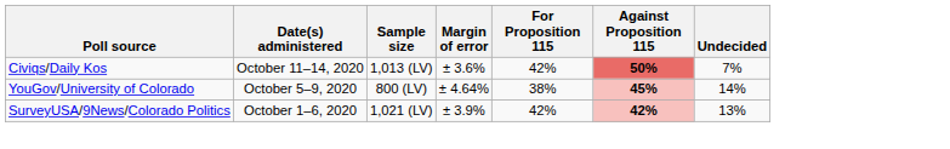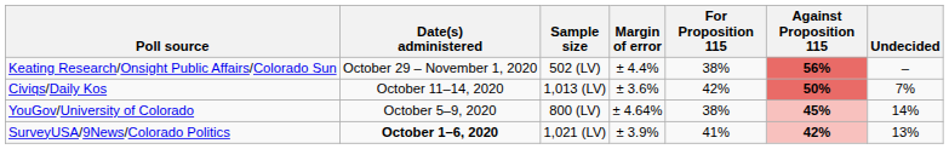 <table class="wikitable" style="font-size:90%;text-align:center;">
 <tr valign=bottom>
 <th>Poll source</th>
 <th>Date(s)<br>administered</th>
 <th>Sample<br>size</th>
 <th>Margin<br>of error</th>
 <th style="width:100px;">For Proposition 115</th>
 <th style="width:100px;">Against Proposition 115</th>
 <th>Undecided</th>
+</tr>
+<tr>
+<td style="text-align:left;"><a href='#'>Keating Research</a>/<a href='#'>Onsight Public Affairs</a>/<a href='#'>Colorado Sun</a></td>
+<td>October 29 – November 1, 2020</td>
+<td>502 (LV)</td>
+<td>± 4.4%</td>
+<td>38%</td>
+<td style="background: rgb(233, 107, 103);"><strong>56%</strong></td>
+<td>–</td>
 </tr>
 <tr>
 <td style="text-align:left;"><a href='#'>Civiqs</a>/<a href='#'>Daily Kos</a></td>
 <td>October 11–14, 2020</td>
 <td>1,013 (LV)</td>
 <td>± 3.6%</td>
 <td>42%</td>
 <td style="background: rgb(233, 107, 103);"><strong>50%</strong></td>
 <td>7%</td>
 </tr>
 <tr>
 <td style="text-align:left;"><a href='#'>YouGov</a>/<a href='#'>University of Colorado</a></td>
 <td>October 5–9, 2020</td>
 <td>800 (LV)</td>
 <td>± 4.64%</td>
 <td>38%</td>
 <td style="background: rgb(248, 193, 190);"><strong>45%</strong></td>
 <td>14%</td>
 </tr>
 <tr>
 <td style="text-align:left;"><a href='#'>SurveyUSA</a>/<a href='#'>9News</a>/<a href='#'>Colorado Politics</a></td>
-<td>October 1–6, 2020</td>
+<td><strong>October 1–6, 2020</strong></td>
 <td>1,021 (LV)</td>
 <td>± 3.9%</td>
-<td>42%</td>
+<td>41%</td>
 <td style="background: rgb(248, 193, 190);"><strong>42%</strong></td>
 <td>13%</td>
 </tr>
 </table>
